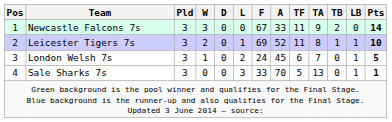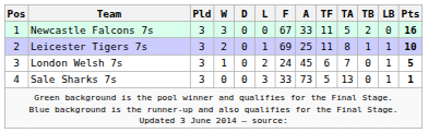 <table class="wikitable" style="text-align: center;">
 <tr>
 <th width="20">Pos</th>
 <th width="200">Team</th>
 <th width="20">Pld</th>
 <th width="20">W</th>
 <th width="20">D</th>
 <th width="20">L</th>
 <th width="20">F</th>
 <th width="20">A</th>
 <th width="20">TF</th>
 <th width="20">TA</th>
 <th width="20">TB</th>
 <th width="20">LB</th>
 <th width="20">Pts</th>
 </tr>
 <tr bgcolor=#d8ffeb>
 <td>1</td>
 <td align=left>Newcastle Falcons 7s</td>
 <td>3</td>
 <td>3</td>
 <td>0</td>
 <td>0</td>
 <td>67</td>
 <td>33</td>
 <td>11</td>
-<td>9</td>
+<td>5</td>
 <td>2</td>
 <td>0</td>
-<td><strong>14</strong></td>
+<td><strong>16</strong></td>
 </tr>
 <tr bgcolor=#ccccff>
 <td>2</td>
 <td align=left>Leicester Tigers 7s</td>
 <td>3</td>
 <td>2</td>
 <td>0</td>
 <td>1</td>
 <td>69</td>
-<td>52</td>
+<td>25</td>
 <td>11</td>
 <td>8</td>
 <td>1</td>
 <td>1</td>
 <td><strong>10</strong></td>
 </tr>
 <tr bgcolor=#ffffff>
 <td>3</td>
 <td align=left>London Welsh 7s</td>
 <td>3</td>
 <td>1</td>
 <td>0</td>
 <td>2</td>
 <td>24</td>
 <td>45</td>
 <td>6</td>
 <td>7</td>
 <td>0</td>
 <td>1</td>
 <td><strong>5</strong></td>
 </tr>
 <tr bgcolor=#ffffff>
 <td>4</td>
 <td align=left>Sale Sharks 7s</td>
 <td>3</td>
 <td>0</td>
 <td>0</td>
 <td>3</td>
 <td>33</td>
-<td>70</td>
+<td>73</td>
 <td>5</td>
 <td>13</td>
 <td>0</td>
 <td>1</td>
 <td><strong>1</strong></td>
 </tr>
 <tr align=center>
 <td colspan="13" style="border:0px"><small>Green background is the pool winner and qualifies for the Final Stage.<br>Blue background is the runner-up and also qualifies for the Final Stage.<br>Updated 3 June 2014 — source: </small></td>
 </tr>
 </table>
